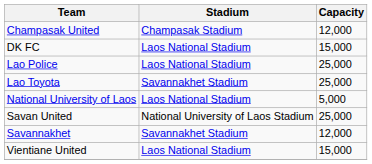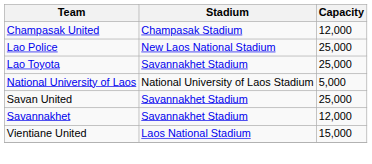 <table class="wikitable sortable">
 <tr>
 <th>Team</th>
 <th>Stadium</th>
 <th>Capacity</th>
 </tr>
 <tr>
 <td><a href='#'>Champasak United</a></td>
 <td><a href='#'>Champasak Stadium</a></td>
 <td>12,000</td>
 </tr>
 <tr>
-<td>DK FC</td>
-<td><a href='#'>Laos National Stadium</a></td>
-<td>15,000</td>
-</tr>
-<tr>
 <td><a href='#'>Lao Police</a></td>
-<td><a href='#'>Laos National Stadium</a></td>
+<td><a href='#'>New Laos National Stadium</a></td>
 <td>25,000</td>
 </tr>
 <tr>
 <td><a href='#'>Lao Toyota</a></td>
 <td><a href='#'>Savannakhet Stadium</a></td>
 <td>25,000</td>
 </tr>
 <tr>
 <td><a href='#'>National University of Laos</a></td>
-<td><a href='#'>Laos National Stadium</a></td>
+<td>National University of Laos Stadium</td>
 <td>5,000</td>
 </tr>
 <tr>
 <td>Savan United</td>
-<td>National University of Laos Stadium</td>
+<td><a href='#'>Savannakhet Stadium</a></td>
 <td>25,000</td>
 </tr>
 <tr>
 <td><a href='#'>Savannakhet</a></td>
 <td><a href='#'>Savannakhet Stadium</a></td>
 <td>12,000</td>
 </tr>
 <tr>
 <td>Vientiane United</td>
 <td><a href='#'>Laos National Stadium</a></td>
 <td>15,000</td>
 </tr>
 <tr>
 </tr>
 </table>
